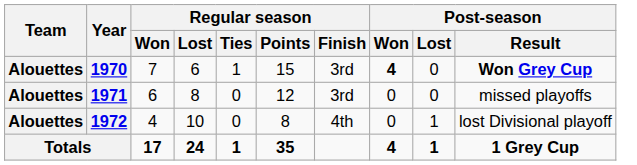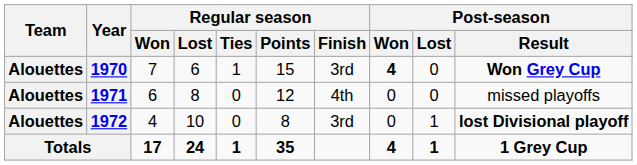 <table class="wikitable" style="font-size: 95%; text-align:center;">
 <tr>
 <th rowspan="2">Team</th>
 <th rowspan="2">Year</th>
 <th colspan="5">Regular season</th>
 <th colspan="4">Post-season</th>
 </tr>
 <tr>
 <th>Won</th>
 <th>Lost</th>
 <th>Ties</th>
 <th>Points</th>
 <th>Finish</th>
 <th>Won</th>
 <th>Lost</th>
 <th>Result</th>
 </tr>
 <tr>
 <th>Alouettes</th>
 <th><a href='#'>1970</a></th>
 <td>7</td>
 <td>6</td>
 <td>1</td>
 <td>15</td>
 <td>3rd</td>
 <td><strong>4</strong></td>
 <td>0</td>
 <td><strong>Won <a href='#'>Grey Cup</a></strong></td>
 </tr>
 <tr>
 <th>Alouettes</th>
 <th><a href='#'>1971</a></th>
 <td>6</td>
 <td>8</td>
 <td>0</td>
 <td>12</td>
-<td>3rd</td>
+<td>4th</td>
 <td>0</td>
 <td>0</td>
 <td>missed playoffs</td>
 </tr>
 <tr>
 <th>Alouettes</th>
 <th><a href='#'>1972</a></th>
 <td>4</td>
 <td>10</td>
 <td>0</td>
 <td>8</td>
-<td>4th</td>
+<td>3rd</td>
 <td>0</td>
 <td>1</td>
-<td>lost Divisional playoff</td>
+<td><strong>lost Divisional playoff</strong></td>
 </tr>
 <tr>
 <th colspan="2"><strong>Totals</strong></th>
 <td><strong>17</strong></td>
 <td><strong>24</strong></td>
 <td><strong>1</strong></td>
 <td><strong>35</strong></td>
 <td></td>
 <td><strong>4</strong></td>
 <td><strong>1</strong></td>
 <td><strong>1 Grey Cup</strong></td>
 </tr>
 </table>
